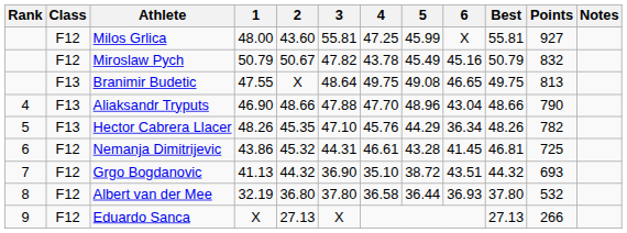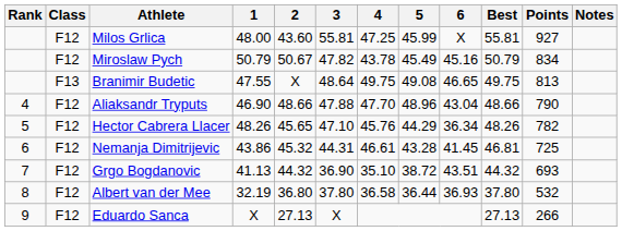 <table class="wikitable sortable" style="text-align:center">
 <tr>
 <th>Rank</th>
 <th>Class</th>
 <th>Athlete</th>
 <th>1</th>
 <th>2</th>
 <th>3</th>
 <th>4</th>
 <th>5</th>
 <th>6</th>
 <th>Best</th>
 <th>Points</th>
 <th>Notes</th>
 </tr>
 <tr>
 <td></td>
 <td>F12</td>
 <td style="text-align:left"><a href='#'>Milos Grlica</a><br></td>
 <td>48.00</td>
 <td>43.60</td>
 <td>55.81</td>
 <td>47.25</td>
 <td>45.99</td>
 <td>X</td>
 <td>55.81</td>
 <td>927</td>
 <td></td>
 </tr>
 <tr>
 <td></td>
 <td>F12</td>
 <td style="text-align:left"><a href='#'>Miroslaw Pych</a><br></td>
 <td>50.79</td>
 <td>50.67</td>
 <td>47.82</td>
 <td>43.78</td>
 <td>45.49</td>
 <td>45.16</td>
 <td>50.79</td>
-<td>832</td>
+<td>834</td>
 <td></td>
 </tr>
 <tr>
 <td></td>
 <td>F13</td>
 <td style="text-align:left"><a href='#'>Branimir Budetic</a><br></td>
 <td>47.55</td>
 <td>X</td>
 <td>48.64</td>
 <td>49.75</td>
 <td>49.08</td>
 <td>46.65</td>
 <td>49.75</td>
 <td>813</td>
 <td></td>
 </tr>
 <tr>
 <td>4</td>
-<td>F13</td>
+<td>F12</td>
 <td style="text-align:left"><a href='#'>Aliaksandr Tryputs</a><br></td>
 <td>46.90</td>
 <td>48.66</td>
 <td>47.88</td>
 <td>47.70</td>
 <td>48.96</td>
 <td>43.04</td>
 <td>48.66</td>
 <td>790</td>
 <td></td>
 </tr>
 <tr>
 <td>5</td>
-<td>F13</td>
+<td>F12</td>
 <td style="text-align:left"><a href='#'>Hector Cabrera Llacer</a><br></td>
 <td>48.26</td>
-<td>45.35</td>
+<td>45.65</td>
 <td>47.10</td>
 <td>45.76</td>
 <td>44.29</td>
 <td>36.34</td>
 <td>48.26</td>
 <td>782</td>
 <td></td>
 </tr>
 <tr>
 <td>6</td>
 <td>F12</td>
 <td style="text-align:left"><a href='#'>Nemanja Dimitrijevic</a><br></td>
 <td>43.86</td>
 <td>45.32</td>
 <td>44.31</td>
 <td>46.61</td>
 <td>43.28</td>
 <td>41.45</td>
 <td>46.81</td>
 <td>725</td>
 <td></td>
 </tr>
 <tr>
 <td>7</td>
 <td>F12</td>
 <td style="text-align:left"><a href='#'>Grgo Bogdanovic</a><br></td>
 <td>41.13</td>
 <td>44.32</td>
 <td>36.90</td>
 <td>35.10</td>
 <td>38.72</td>
 <td>43.51</td>
 <td>44.32</td>
 <td>693</td>
 <td></td>
 </tr>
 <tr>
 <td>8</td>
 <td>F12</td>
 <td style="text-align:left"><a href='#'>Albert van der Mee</a><br></td>
 <td>32.19</td>
 <td>36.80</td>
 <td>37.80</td>
 <td>36.58</td>
 <td>36.44</td>
 <td>36.93</td>
 <td>37.80</td>
 <td>532</td>
 <td></td>
 </tr>
 <tr>
 <td>9</td>
 <td>F12</td>
 <td style="text-align:left"><a href='#'>Eduardo Sanca</a><br></td>
 <td>X</td>
 <td>27.13</td>
 <td>X</td>
 <td colspan=3></td>
 <td>27.13</td>
 <td>266</td>
 <td></td>
 </tr>
 </table>
